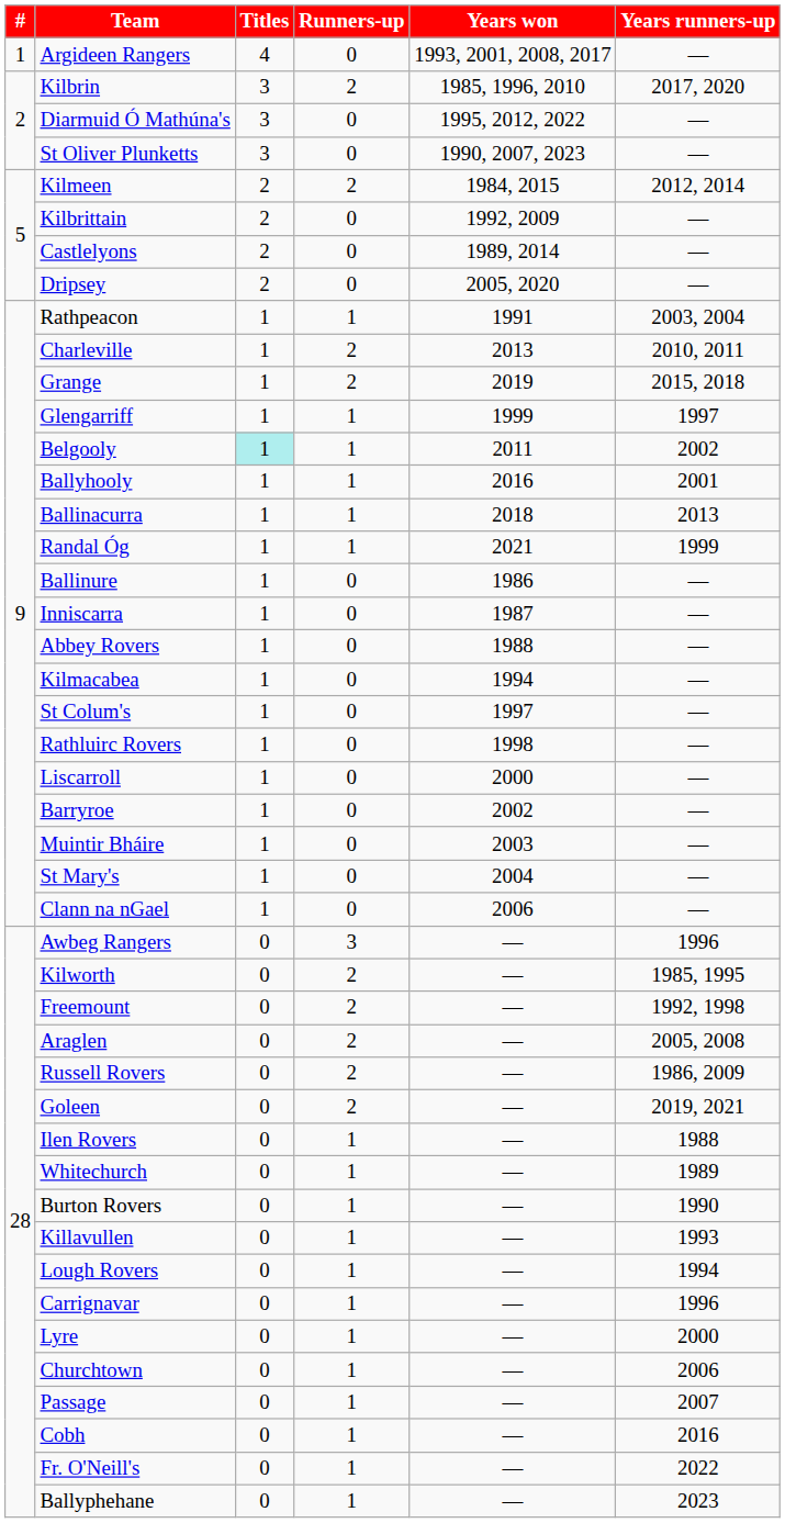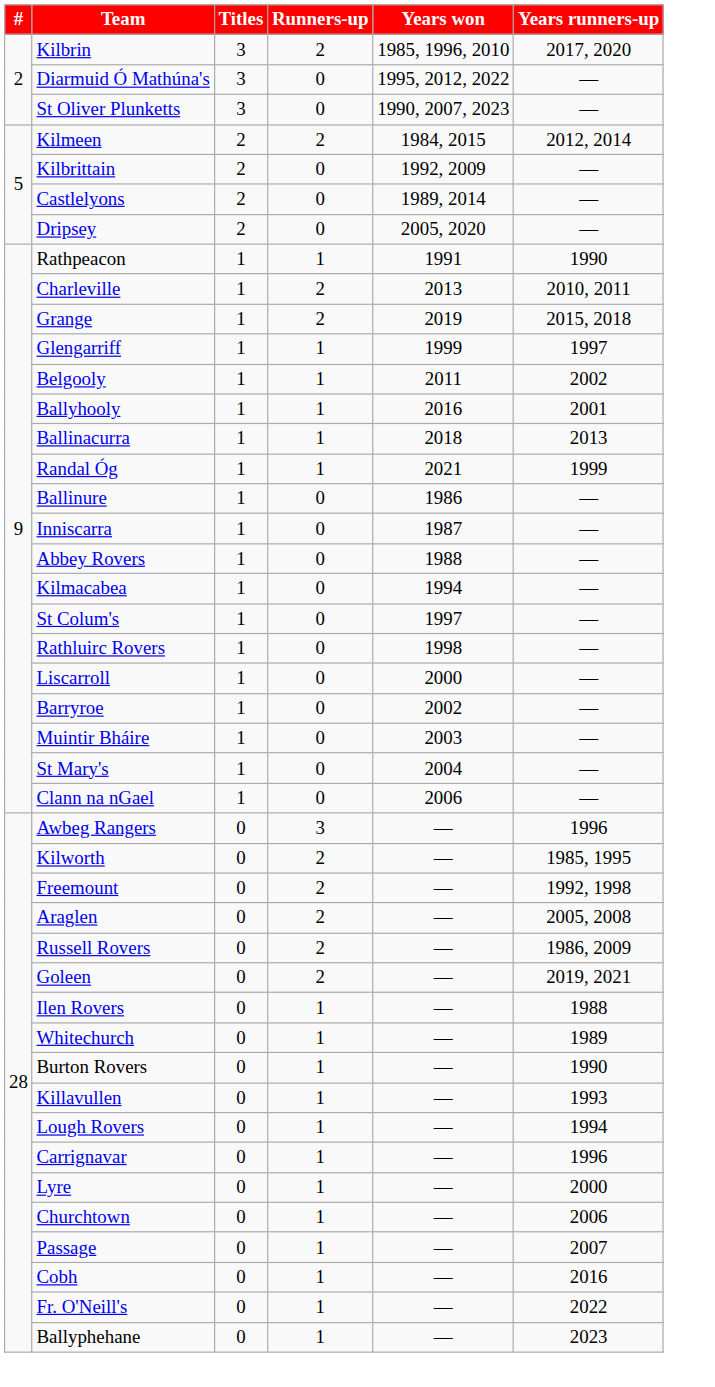 <table class="wikitable sortable" style="text-align:center;">
 <tr>
 <th style="background:red;color:white">#</th>
 <th style="background:red;color:white">Team</th>
 <th style="background:red;color:white">Titles</th>
 <th style="background:red;color:white">Runners-up</th>
 <th style="background:red;color:white">Years won</th>
 <th style="background:red;color:white">Years runners-up</th>
-</tr>
-<tr>
-<td>1</td>
-<td style="text-align:left;"> <a href='#'>Argideen Rangers</a></td>
-<td>4</td>
-<td>0</td>
-<td>1993, 2001, 2008, 2017</td>
-<td>—</td>
 </tr>
 <tr>
 <td rowspan="3">2</td>
 <td style="text-align:left;"> <a href='#'>Kilbrin</a></td>
 <td>3</td>
 <td>2</td>
 <td>1985, 1996, 2010</td>
 <td>2017, 2020</td>
 </tr>
 <tr>
 <td style="text-align:left;"> <a href='#'>Diarmuid Ó Mathúna's</a></td>
 <td>3</td>
 <td>0</td>
 <td>1995, 2012, 2022</td>
 <td>—</td>
 </tr>
 <tr>
 <td style="text-align:left;"> <a href='#'>St Oliver Plunketts</a></td>
 <td>3</td>
 <td>0</td>
 <td>1990, 2007, 2023</td>
 <td>—</td>
 </tr>
 <tr>
 <td rowspan="4">5</td>
 <td style="text-align:left;"> <a href='#'>Kilmeen</a></td>
 <td>2</td>
 <td>2</td>
 <td>1984, 2015</td>
 <td>2012, 2014</td>
 </tr>
 <tr>
 <td style="text-align:left;"> <a href='#'>Kilbrittain</a></td>
 <td>2</td>
 <td>0</td>
 <td>1992, 2009</td>
 <td>—</td>
 </tr>
 <tr>
 <td style="text-align:left;"> <a href='#'>Castlelyons</a></td>
 <td>2</td>
 <td>0</td>
 <td>1989, 2014</td>
 <td>—</td>
 </tr>
 <tr>
 <td style="text-align:left;"> <a href='#'>Dripsey</a></td>
 <td>2</td>
 <td>0</td>
 <td>2005, 2020</td>
 <td>—</td>
 </tr>
 <tr>
 <td rowspan="19">9</td>
 <td style="text-align:left;"> Rathpeacon</td>
 <td>1</td>
 <td>1</td>
 <td>1991</td>
-<td>2003, 2004</td>
+<td>1990</td>
 </tr>
 <tr>
 <td style="text-align:left;"> <a href='#'>Charleville</a></td>
 <td>1</td>
 <td>2</td>
 <td>2013</td>
 <td>2010, 2011</td>
 </tr>
 <tr>
 <td style="text-align:left;"> <a href='#'>Grange</a></td>
 <td>1</td>
 <td>2</td>
 <td>2019</td>
 <td>2015, 2018</td>
 </tr>
 <tr>
 <td style="text-align:left;"> <a href='#'>Glengarriff</a></td>
 <td>1</td>
 <td>1</td>
 <td>1999</td>
 <td>1997</td>
 </tr>
 <tr>
 <td style="text-align:left;"> <a href='#'>Belgooly</a></td>
-<td style="background: paleturquoise;">1</td>
+<td>1</td>
 <td>1</td>
 <td>2011</td>
 <td>2002</td>
 </tr>
 <tr>
 <td style="text-align:left;"> <a href='#'>Ballyhooly</a></td>
 <td>1</td>
 <td>1</td>
 <td>2016</td>
 <td>2001</td>
 </tr>
 <tr>
 <td style="text-align:left;"> <a href='#'>Ballinacurra</a></td>
 <td>1</td>
 <td>1</td>
 <td>2018</td>
 <td>2013</td>
 </tr>
 <tr>
 <td style="text-align:left;"> <a href='#'>Randal Óg</a></td>
 <td>1</td>
 <td>1</td>
 <td>2021</td>
 <td>1999</td>
 </tr>
 <tr>
 <td style="text-align:left;"> <a href='#'>Ballinure</a></td>
 <td>1</td>
 <td>0</td>
 <td>1986</td>
 <td>—</td>
 </tr>
 <tr>
 <td style="text-align:left;"> <a href='#'>Inniscarra</a></td>
 <td>1</td>
 <td>0</td>
 <td>1987</td>
 <td>—</td>
 </tr>
 <tr>
 <td style="text-align:left;"> <a href='#'>Abbey Rovers</a></td>
 <td>1</td>
 <td>0</td>
 <td>1988</td>
 <td>—</td>
 </tr>
 <tr>
 <td style="text-align:left;"> <a href='#'>Kilmacabea</a></td>
 <td>1</td>
 <td>0</td>
 <td>1994</td>
 <td>—</td>
 </tr>
 <tr>
 <td style="text-align:left;"> <a href='#'>St Colum's</a></td>
 <td>1</td>
 <td>0</td>
 <td>1997</td>
 <td>—</td>
 </tr>
 <tr>
 <td style="text-align:left;"> <a href='#'>Rathluirc Rovers</a></td>
 <td>1</td>
 <td>0</td>
 <td>1998</td>
 <td>—</td>
 </tr>
 <tr>
 <td style="text-align:left;"> <a href='#'>Liscarroll</a></td>
 <td>1</td>
 <td>0</td>
 <td>2000</td>
 <td>—</td>
 </tr>
 <tr>
 <td style="text-align:left;"> <a href='#'>Barryroe</a></td>
 <td>1</td>
 <td>0</td>
 <td>2002</td>
 <td>—</td>
 </tr>
 <tr>
 <td style="text-align:left;"> <a href='#'>Muintir Bháire</a></td>
 <td>1</td>
 <td>0</td>
 <td>2003</td>
 <td>—</td>
 </tr>
 <tr>
 <td style="text-align:left;"> <a href='#'>St Mary's</a></td>
 <td>1</td>
 <td>0</td>
 <td>2004</td>
 <td>—</td>
 </tr>
 <tr>
 <td style="text-align:left;"> <a href='#'>Clann na nGael</a></td>
 <td>1</td>
 <td>0</td>
 <td>2006</td>
 <td>—</td>
 </tr>
 <tr>
 <td rowspan="18">28</td>
 <td style="text-align:left;"> <a href='#'>Awbeg Rangers</a></td>
 <td>0</td>
 <td>3</td>
 <td>—</td>
 <td>1996</td>
 </tr>
 <tr>
 <td style="text-align:left;"> <a href='#'>Kilworth</a></td>
 <td>0</td>
 <td>2</td>
 <td>—</td>
 <td>1985, 1995</td>
 </tr>
 <tr>
 <td style="text-align:left;"> <a href='#'>Freemount</a></td>
 <td>0</td>
 <td>2</td>
 <td>—</td>
 <td>1992, 1998</td>
 </tr>
 <tr>
 <td style="text-align:left;"> <a href='#'>Araglen</a></td>
 <td>0</td>
 <td>2</td>
 <td>—</td>
 <td>2005, 2008</td>
 </tr>
 <tr>
 <td style="text-align:left;"> <a href='#'>Russell Rovers</a></td>
 <td>0</td>
 <td>2</td>
 <td>—</td>
 <td>1986, 2009</td>
 </tr>
 <tr>
 <td style="text-align:left;"> <a href='#'>Goleen</a></td>
 <td>0</td>
 <td>2</td>
 <td>—</td>
 <td>2019, 2021</td>
 </tr>
 <tr>
 <td style="text-align:left;"> <a href='#'>Ilen Rovers</a></td>
 <td>0</td>
 <td>1</td>
 <td>—</td>
 <td>1988</td>
 </tr>
 <tr>
 <td style="text-align:left;"> <a href='#'>Whitechurch</a></td>
 <td>0</td>
 <td>1</td>
 <td>—</td>
 <td>1989</td>
 </tr>
 <tr>
 <td style="text-align:left;">Burton Rovers</td>
 <td>0</td>
 <td>1</td>
 <td>—</td>
 <td>1990</td>
 </tr>
 <tr>
 <td style="text-align:left;"> <a href='#'>Killavullen</a></td>
 <td>0</td>
 <td>1</td>
 <td>—</td>
 <td>1993</td>
 </tr>
 <tr>
 <td style="text-align:left;"> <a href='#'>Lough Rovers</a></td>
 <td>0</td>
 <td>1</td>
 <td>—</td>
 <td>1994</td>
 </tr>
 <tr>
 <td style="text-align:left;"> <a href='#'>Carrignavar</a></td>
 <td>0</td>
 <td>1</td>
 <td>—</td>
 <td>1996</td>
 </tr>
 <tr>
 <td style="text-align:left;"> <a href='#'>Lyre</a></td>
 <td>0</td>
 <td>1</td>
 <td>—</td>
 <td>2000</td>
 </tr>
 <tr>
 <td style="text-align:left;"> <a href='#'>Churchtown</a></td>
 <td>0</td>
 <td>1</td>
 <td>—</td>
 <td>2006</td>
 </tr>
 <tr>
 <td style="text-align:left;"> <a href='#'>Passage</a></td>
 <td>0</td>
 <td>1</td>
 <td>—</td>
 <td>2007</td>
 </tr>
 <tr>
 <td style="text-align:left;"> <a href='#'>Cobh</a></td>
 <td>0</td>
 <td>1</td>
 <td>—</td>
 <td>2016</td>
 </tr>
 <tr>
 <td style="text-align:left;"> <a href='#'>Fr. O'Neill's</a></td>
 <td>0</td>
 <td>1</td>
 <td>—</td>
 <td>2022</td>
 </tr>
 <tr>
 <td style="text-align:left;"> Ballyphehane</td>
 <td>0</td>
 <td>1</td>
 <td>—</td>
 <td>2023</td>
 </tr>
 </table>
